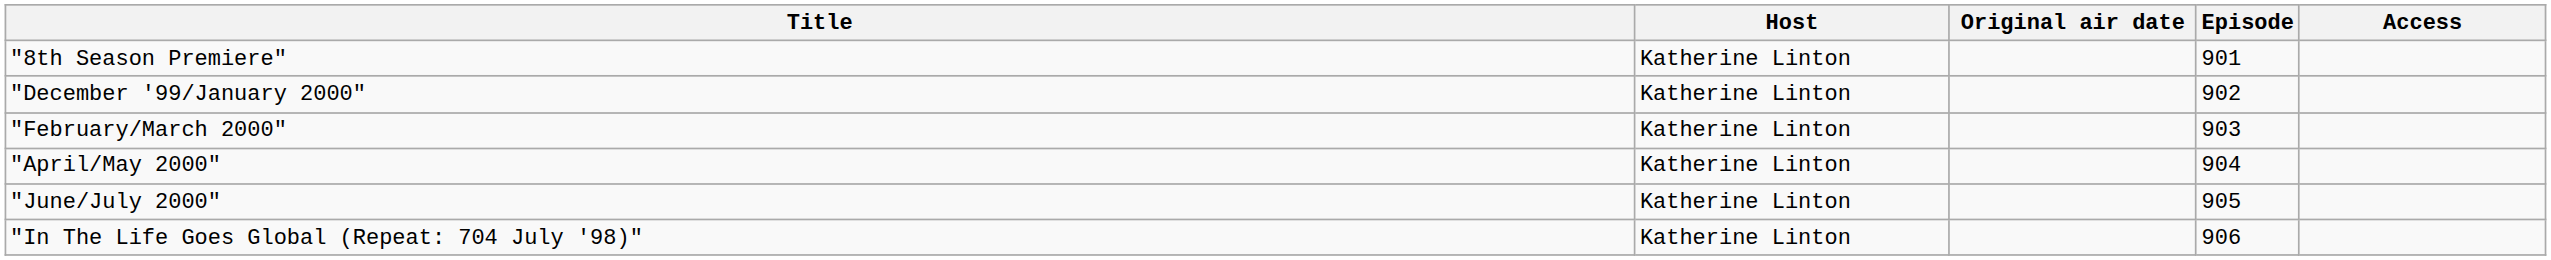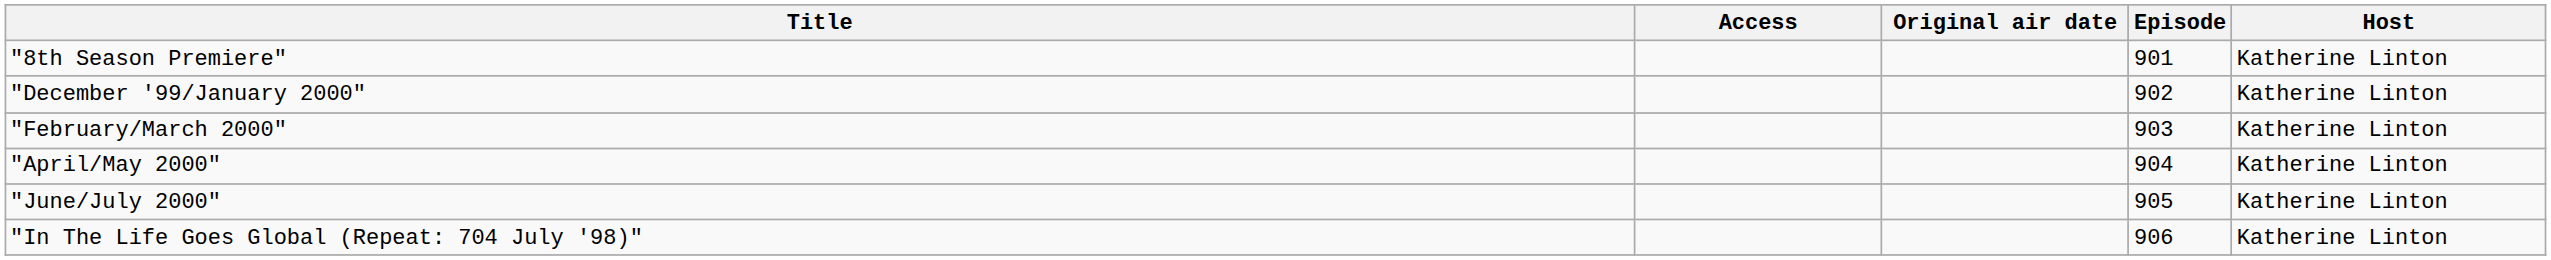 <table class="wikitable" style="text-align=center; width:95%; margin:auto;">
 <tr>
 <th>Title</th>
-<th width="180">Host</th>
+<th width="140">Access</th>
 <th width="140">Original air date</th>
 <th width="40">Episode</th>
-<th width="140">Access</th>
+<th width="180">Host</th>
 </tr>
 <tr>
 <td>"8th Season Premiere"</td>
-<td>Katherine Linton</td>
+<td></td>
 <td></td>
 <td>901</td>
-<td></td>
+<td>Katherine Linton</td>
 </tr>
 <tr>
 <td>"December '99/January 2000"</td>
-<td>Katherine Linton</td>
+<td></td>
 <td></td>
 <td>902</td>
-<td></td>
+<td>Katherine Linton</td>
 </tr>
 <tr>
 <td>"February/March 2000"</td>
-<td>Katherine Linton</td>
+<td></td>
 <td></td>
 <td>903</td>
-<td></td>
+<td>Katherine Linton</td>
 </tr>
 <tr>
 <td>"April/May 2000"</td>
-<td>Katherine Linton</td>
+<td></td>
 <td></td>
 <td>904</td>
-<td></td>
+<td>Katherine Linton</td>
 </tr>
 <tr>
 <td>"June/July 2000"</td>
-<td>Katherine Linton</td>
+<td></td>
 <td></td>
 <td>905</td>
-<td></td>
+<td>Katherine Linton</td>
 </tr>
 <tr>
 <td>"In The Life Goes Global (Repeat: 704 July '98)"</td>
-<td>Katherine Linton</td>
+<td></td>
 <td></td>
 <td>906</td>
-<td></td>
+<td>Katherine Linton</td>
 </tr>
 </table>
